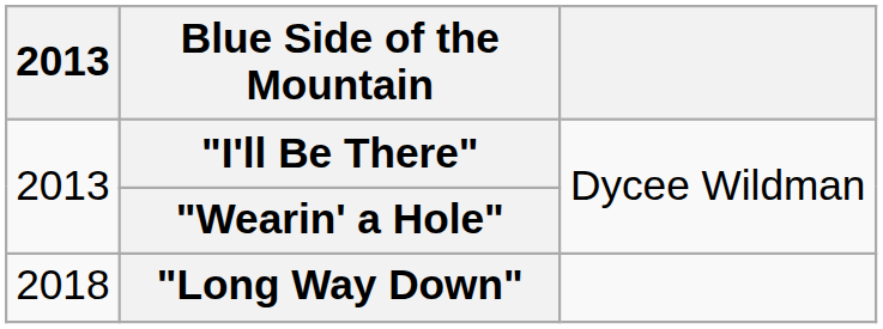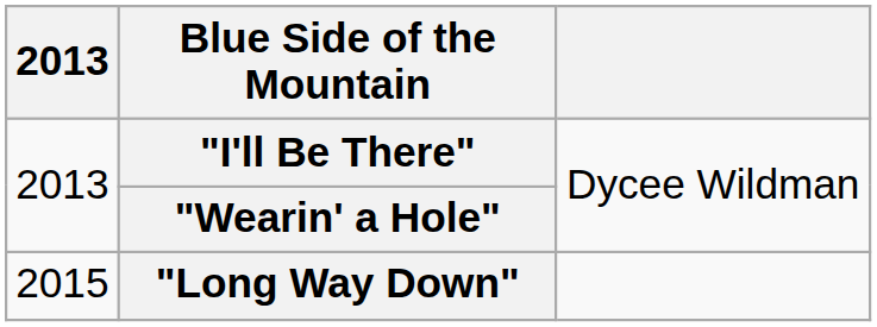 <table class="wikitable plainrowheaders">
 <tr>
 <th>2013</th>
 <th style="width:10em;">Blue Side of the Mountain</th>
 <th></th>
 </tr>
 <tr>
 <td rowspan="2">2013</td>
 <th scope="row">"I'll Be There"</th>
 <td rowspan="2">Dycee Wildman</td>
 </tr>
 <tr>
 <th scope="row">"Wearin' a Hole"</th>
 </tr>
 <tr>
-<td>2018</td>
+<td>2015</td>
 <th scope="row">"Long Way Down"</th>
 <td></td>
 </tr>
 </table>
